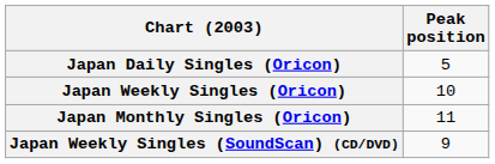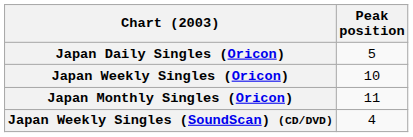 <table class="wikitable sortable plainrowheaders" style="text-align:center;">
 <tr>
 <th scope="col">Chart (2003)</th>
 <th scope="col">Peak<br>position</th>
 </tr>
 <tr>
 <th scope="row">Japan Daily Singles (<a href='#'>Oricon</a>)</th>
 <td style="text-align:center;">5</td>
 </tr>
 <tr>
 <th scope="row">Japan Weekly Singles (<a href='#'>Oricon</a>)</th>
 <td style="text-align:center;">10</td>
 </tr>
 <tr>
 <th scope="row">Japan Monthly Singles (<a href='#'>Oricon</a>)</th>
 <td style="text-align:center;">11</td>
 </tr>
 <tr>
 <th scope="row">Japan Weekly Singles (<a href='#'>SoundScan</a>) <small>(CD/DVD)</small></th>
-<td style="text-align:center;">9</td>
+<td style="text-align:center;">4</td>
 </tr>
 </table>
